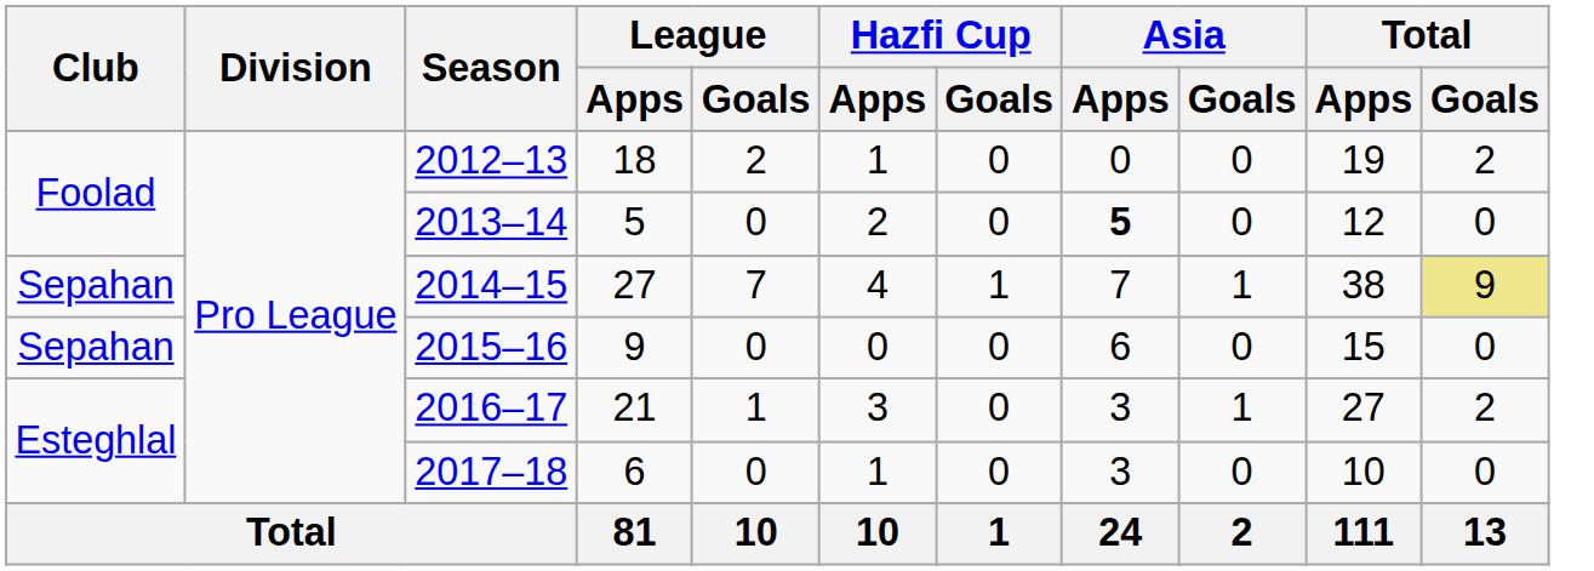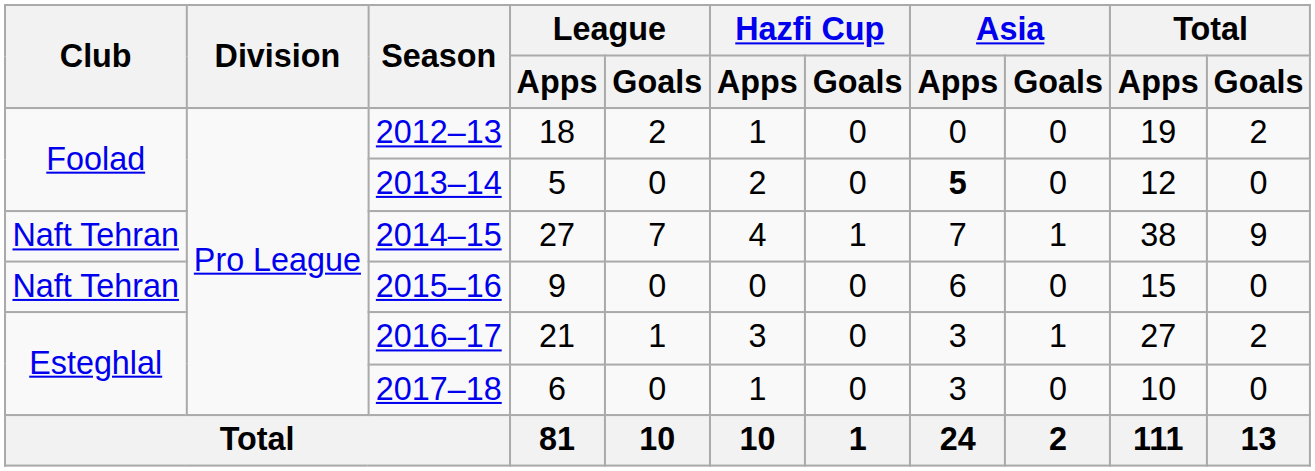 <table class="wikitable" style="text-align: center;">
 <tr>
 <th rowspan="2">Club</th>
 <th rowspan="2">Division</th>
 <th rowspan="2">Season</th>
 <th colspan="2">League</th>
 <th colspan="2"><a href='#'>Hazfi Cup</a></th>
 <th colspan="2"><a href='#'>Asia</a></th>
 <th colspan="2">Total</th>
 </tr>
 <tr>
 <th>Apps</th>
 <th>Goals</th>
 <th>Apps</th>
 <th>Goals</th>
 <th>Apps</th>
 <th>Goals</th>
 <th>Apps</th>
 <th>Goals</th>
 </tr>
 <tr>
 <td rowspan="2"><a href='#'>Foolad</a></td>
 <td rowspan="6"><a href='#'>Pro League</a></td>
 <td><a href='#'>2012–13</a></td>
 <td>18</td>
 <td>2</td>
 <td>1</td>
 <td>0</td>
 <td>0</td>
 <td>0</td>
 <td>19</td>
 <td>2</td>
 </tr>
 <tr>
 <td><a href='#'>2013–14</a></td>
 <td>5</td>
 <td>0</td>
 <td>2</td>
 <td>0</td>
 <td><strong>5</strong></td>
 <td>0</td>
 <td>12</td>
 <td>0</td>
 </tr>
 <tr>
-<td><a href='#'>Sepahan</a></td>
+<td><a href='#'>Naft Tehran</a></td>
 <td><a href='#'>2014–15</a></td>
 <td>27</td>
 <td>7</td>
 <td>4</td>
 <td>1</td>
 <td>7</td>
 <td>1</td>
 <td>38</td>
-<td style="background: khaki;">9</td>
+<td>9</td>
 </tr>
 <tr>
-<td><a href='#'>Sepahan</a></td>
+<td><a href='#'>Naft Tehran</a></td>
 <td><a href='#'>2015–16</a></td>
 <td>9</td>
 <td>0</td>
 <td>0</td>
 <td>0</td>
 <td>6</td>
 <td>0</td>
 <td>15</td>
 <td>0</td>
 </tr>
 <tr>
 <td rowspan="2"><a href='#'>Esteghlal</a></td>
 <td><a href='#'>2016–17</a></td>
 <td>21</td>
 <td>1</td>
 <td>3</td>
 <td>0</td>
 <td>3</td>
 <td>1</td>
 <td>27</td>
 <td>2</td>
 </tr>
 <tr>
 <td><a href='#'>2017–18</a></td>
 <td>6</td>
 <td>0</td>
 <td>1</td>
 <td>0</td>
 <td>3</td>
 <td>0</td>
 <td>10</td>
 <td>0</td>
 </tr>
 <tr>
 <th colspan="3">Total</th>
 <th>81</th>
 <th>10</th>
 <th>10</th>
 <th>1</th>
 <th>24</th>
 <th>2</th>
 <th>111</th>
 <th>13</th>
 </tr>
 </table>
